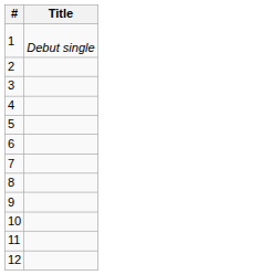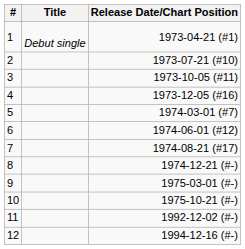 <table class="wikitable">
 <tr>
 <th>#</th>
 <th>Title</th>
+<th>Release Date/Chart Position</th>
 </tr>
 <tr>
 <td>1</td>
 <td align="left"><br><em>Debut single</em></td>
+<td align="right">1973-04-21 (#1)</td>
 </tr>
 <tr>
 <td>2</td>
 <td align="left"></td>
+<td align="right">1973-07-21 (#10)</td>
 </tr>
 <tr>
 <td>3</td>
 <td align="left"></td>
+<td align="right">1973-10-05 (#11)</td>
 </tr>
 <tr>
 <td>4</td>
 <td align="left"></td>
+<td align="right">1973-12-05 (#16)</td>
 </tr>
 <tr>
 <td>5</td>
 <td align="left"></td>
+<td align="right">1974-03-01 (#7)</td>
 </tr>
 <tr>
 <td>6</td>
 <td align="left"></td>
+<td align="right">1974-06-01 (#12)</td>
 </tr>
 <tr>
 <td>7</td>
 <td align="left"></td>
+<td align="right">1974-08-21 (#17)</td>
 </tr>
 <tr>
 <td>8</td>
 <td align="left"></td>
+<td align="right">1974-12-21 (#-)</td>
 </tr>
 <tr>
 <td>9</td>
 <td align="left"><br></td>
+<td align="right">1975-03-01 (#-)</td>
 </tr>
 <tr>
 <td>10</td>
 <td align="left"></td>
+<td align="right">1975-10-21 (#-)</td>
 </tr>
 <tr>
 <td>11</td>
 <td align="left"></td>
+<td align="right">1992-12-02 (#-)</td>
 </tr>
 <tr>
 <td>12</td>
 <td align="left"></td>
+<td align="right">1994-12-16 (#-)</td>
 </tr>
 </table>
